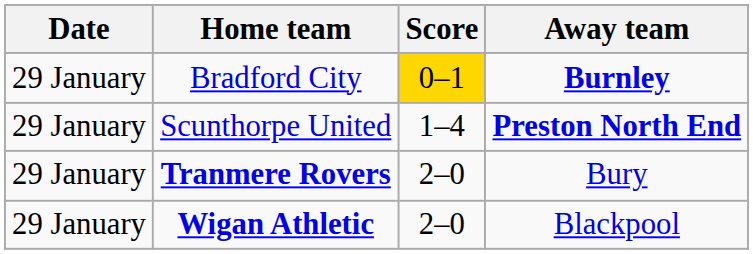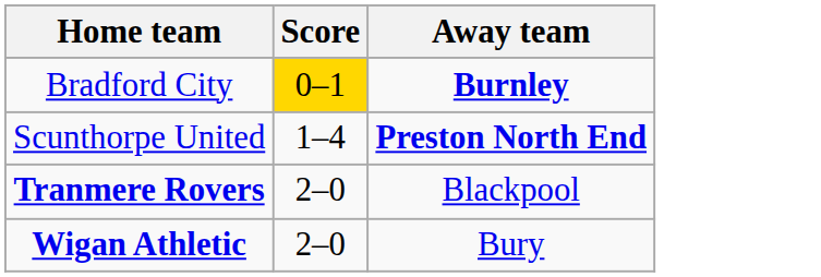 <table class="wikitable" style="text-align: center">
 <tr>
-<th>Date</th>
 <th>Home team</th>
 <th>Score</th>
 <th>Away team</th>
 </tr>
 <tr>
-<td>29 January</td>
 <td><a href='#'>Bradford City</a></td>
 <td style="background: gold;">0–1</td>
 <td><strong><a href='#'>Burnley</a></strong></td>
 </tr>
 <tr>
-<td>29 January</td>
 <td><a href='#'>Scunthorpe United</a></td>
 <td>1–4</td>
 <td><strong><a href='#'>Preston North End</a></strong></td>
 </tr>
 <tr>
-<td>29 January</td>
 <td><strong><a href='#'>Tranmere Rovers</a></strong></td>
+<td>2–0</td>
+<td><a href='#'>Blackpool</a></td>
+</tr>
+<tr>
+<td><strong><a href='#'>Wigan Athletic</a></strong></td>
 <td>2–0</td>
 <td><a href='#'>Bury</a></td>
 </tr>
-<tr>
-<td>29 January</td>
-<td><strong><a href='#'>Wigan Athletic</a></strong></td>
-<td>2–0</td>
-<td><a href='#'>Blackpool</a></td>
-</tr>
 </table>
